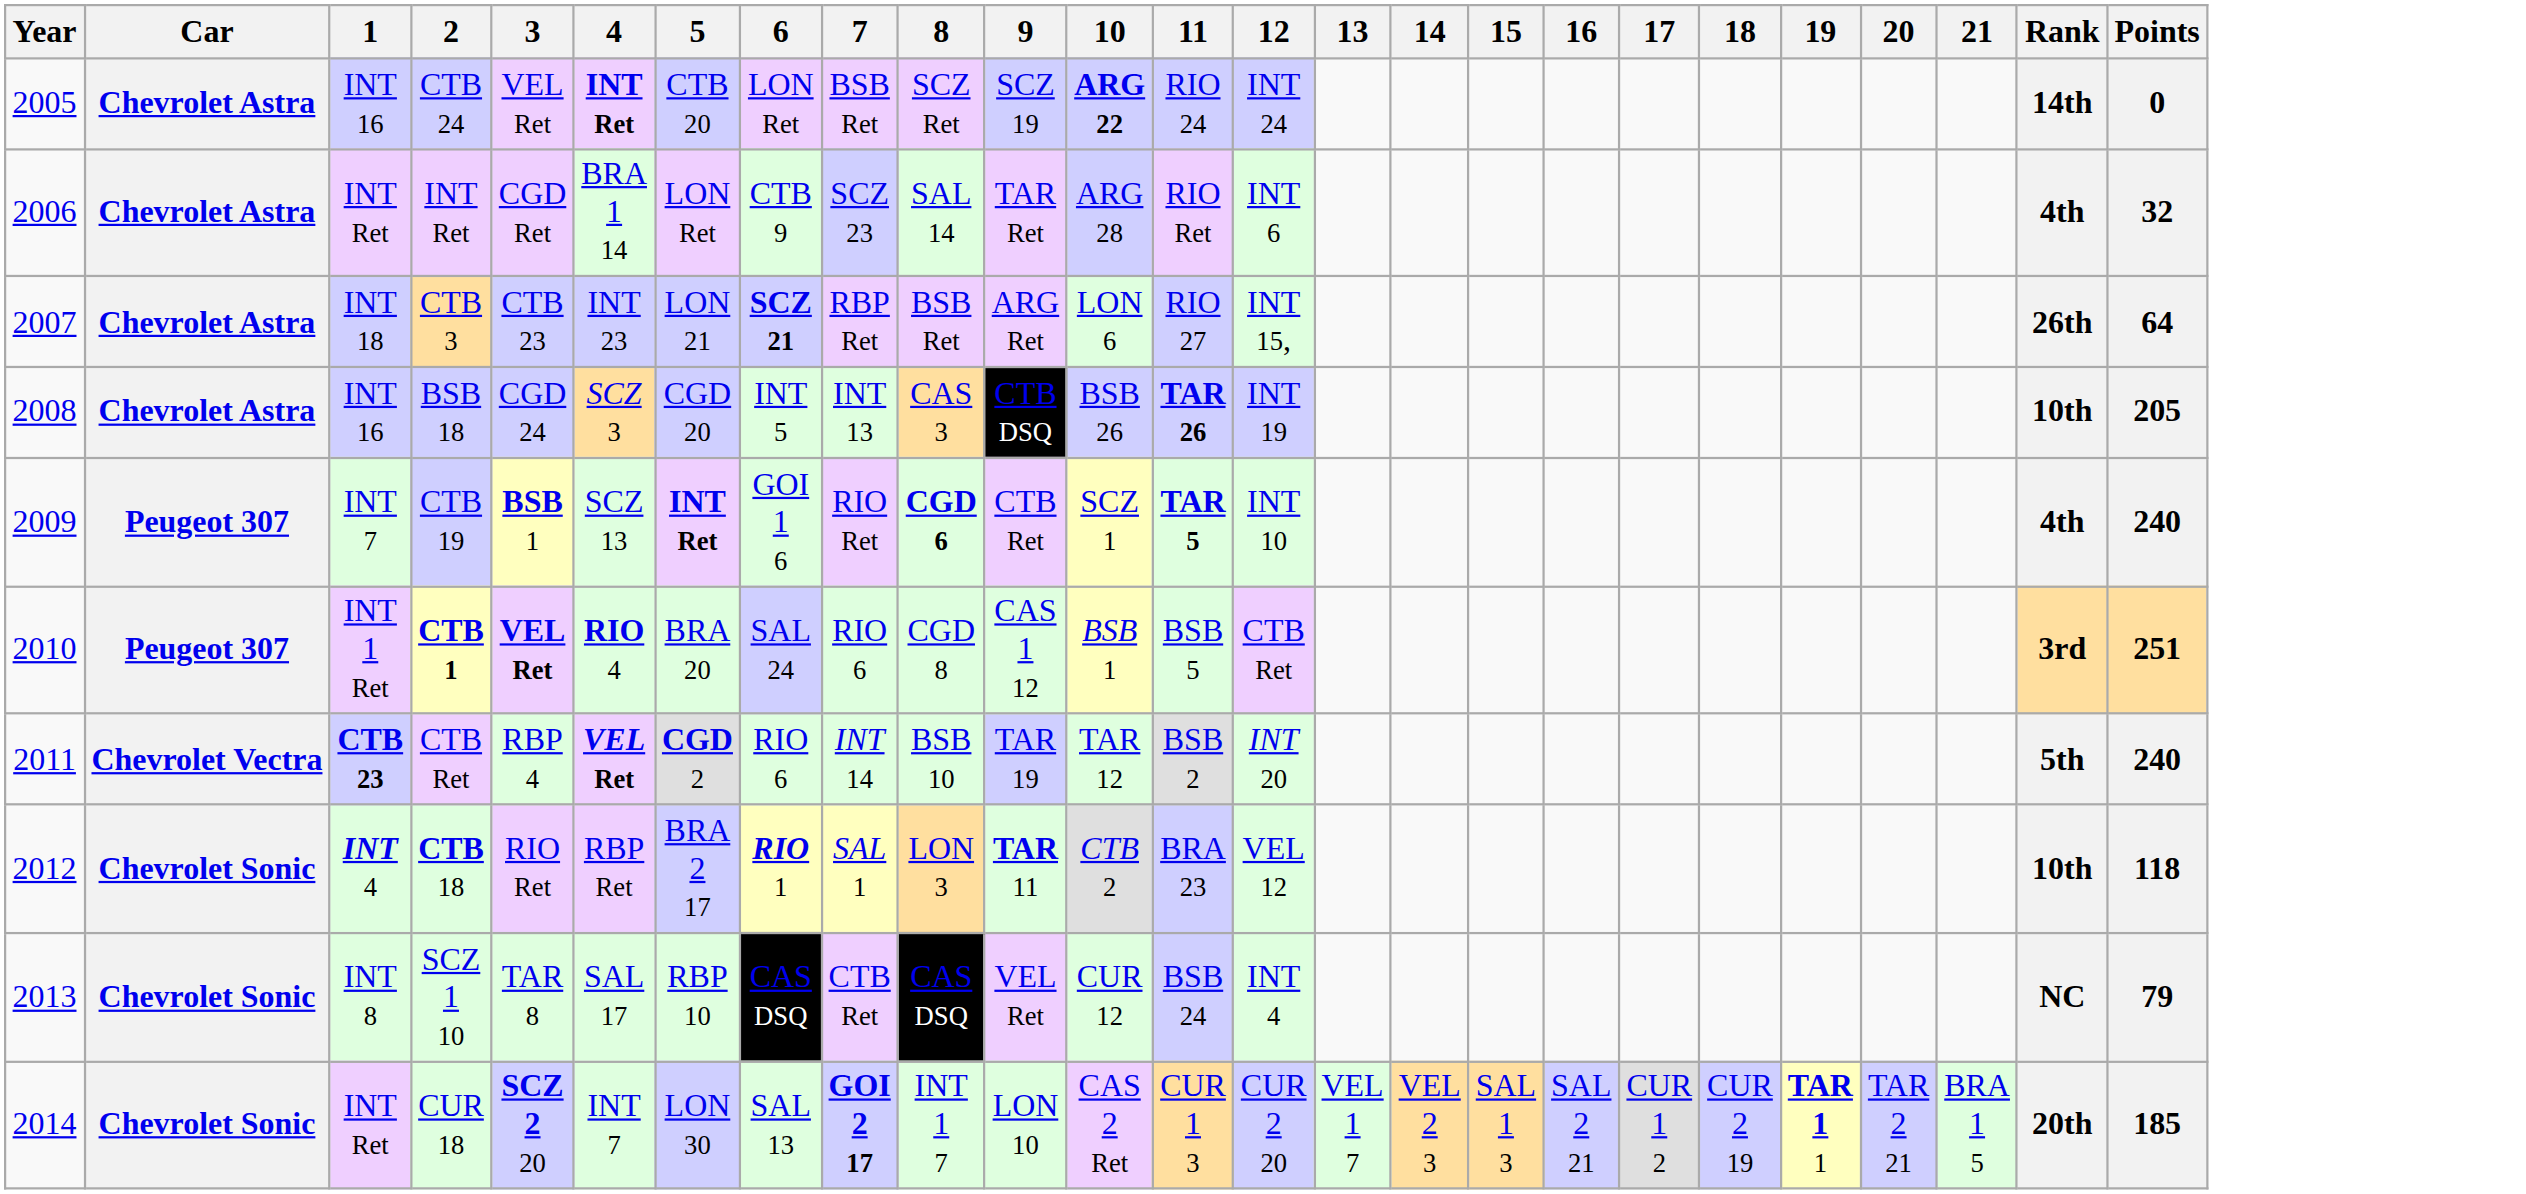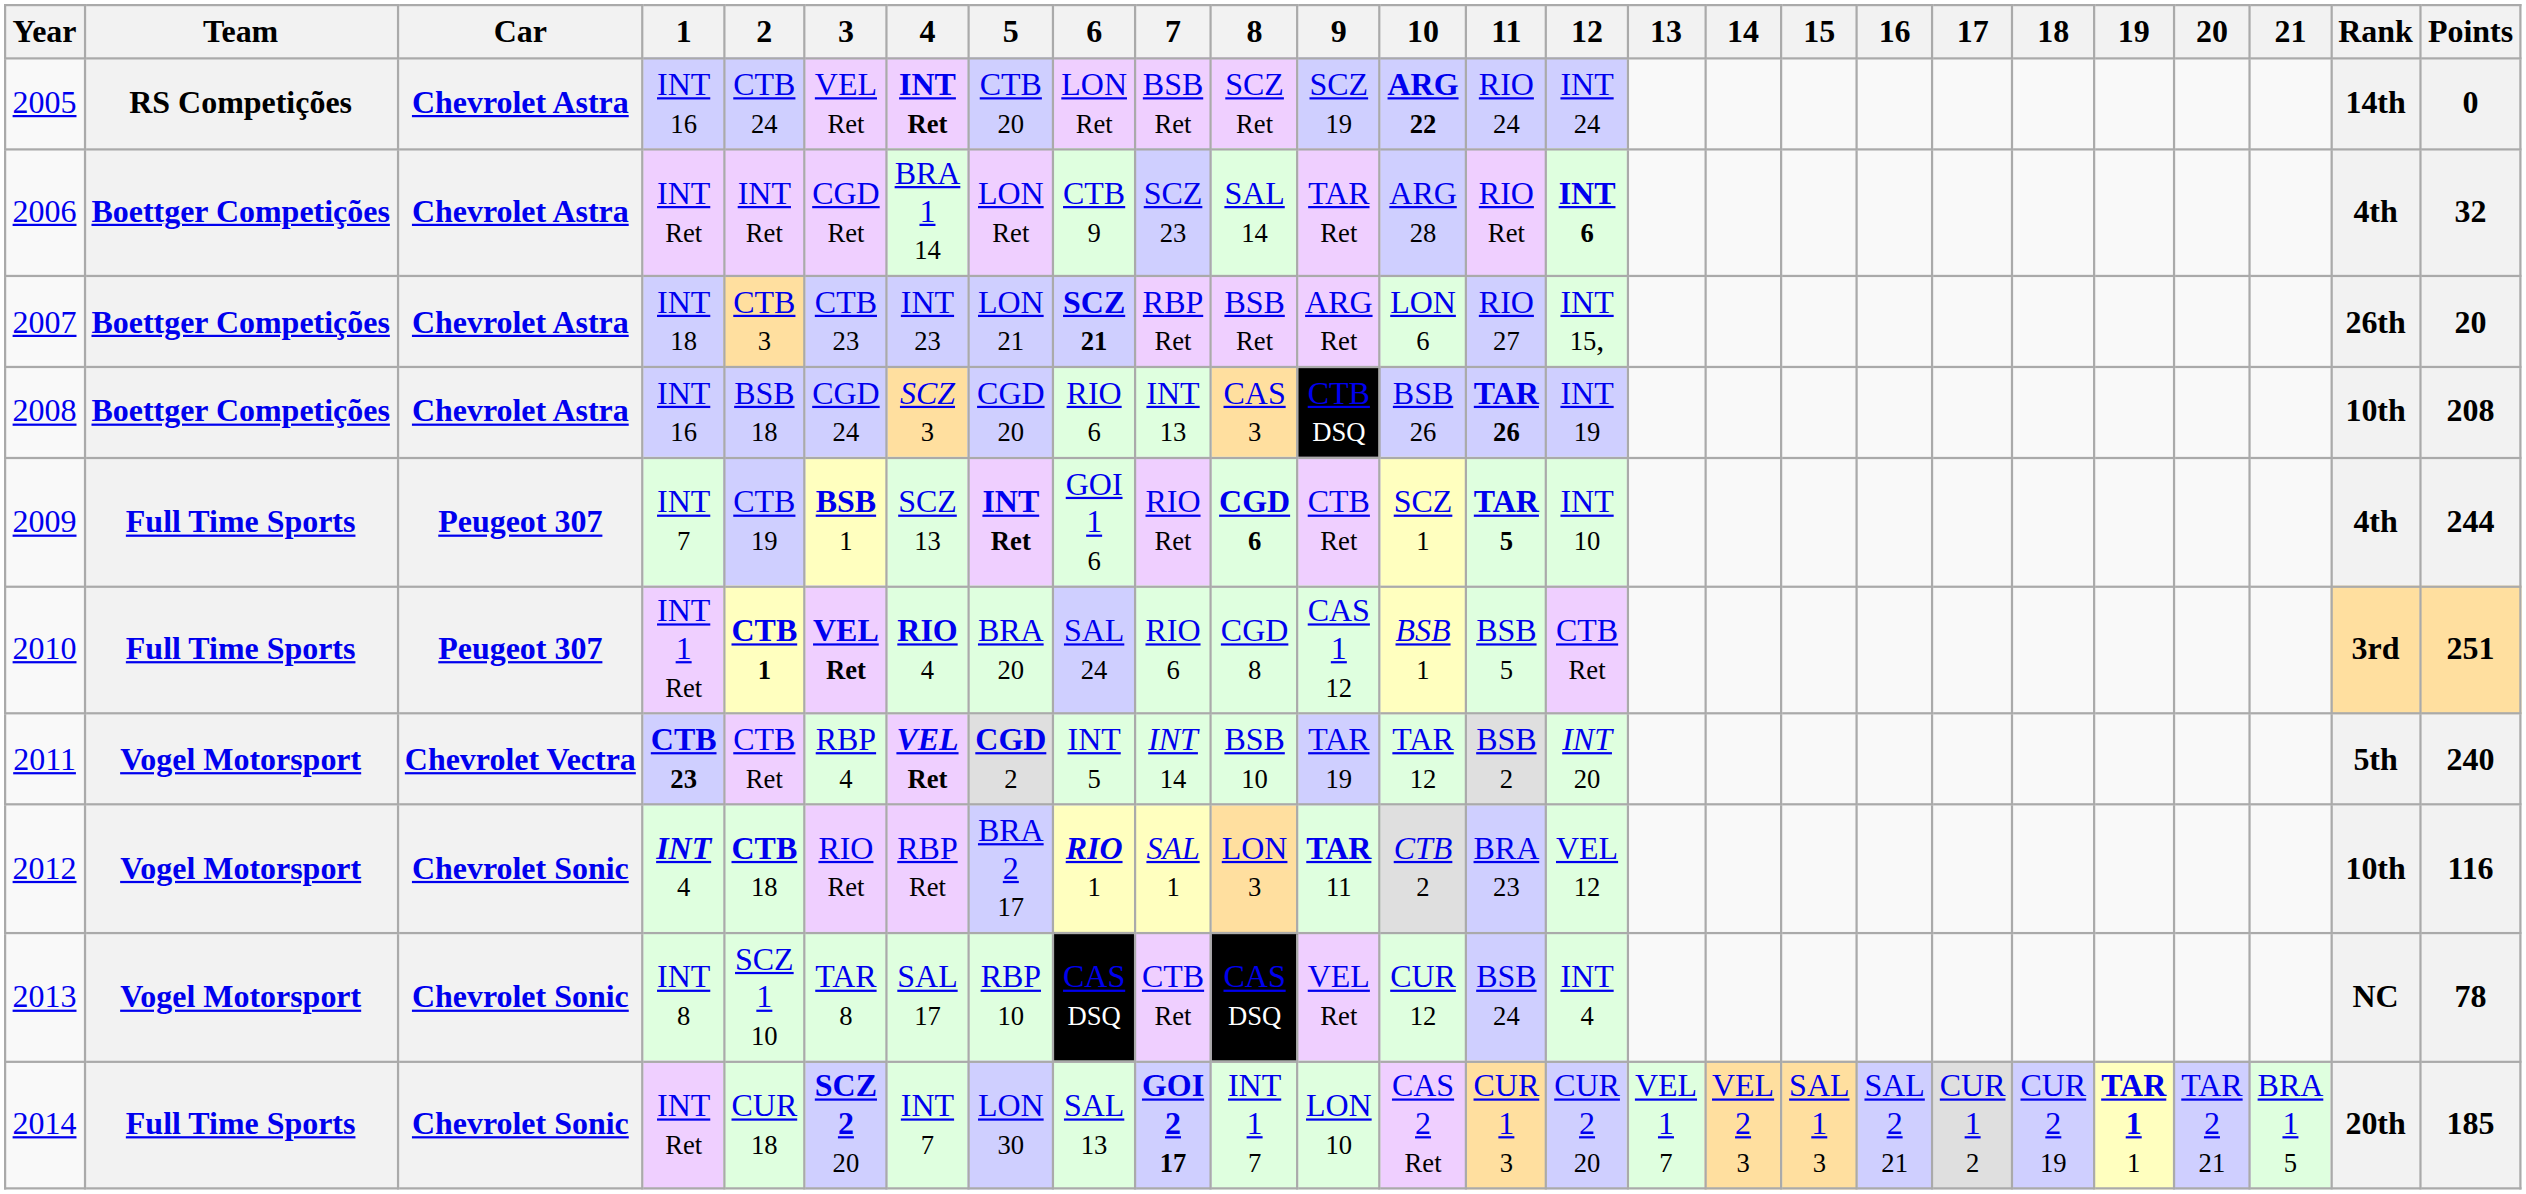 <table class="wikitable" style="text-align:center; font-size:90%">
 <tr>
 <th>Year</th>
+<th>Team</th>
 <th>Car</th>
 <th>1</th>
 <th>2</th>
 <th>3</th>
 <th>4</th>
 <th>5</th>
 <th>6</th>
 <th>7</th>
 <th>8</th>
 <th>9</th>
 <th>10</th>
 <th>11</th>
 <th>12</th>
 <th>13</th>
 <th>14</th>
 <th>15</th>
 <th>16</th>
 <th>17</th>
 <th>18</th>
 <th>19</th>
 <th>20</th>
 <th>21</th>
 <th>Rank</th>
 <th>Points</th>
 </tr>
 <tr>
 <td><a href='#'>2005</a></td>
+<th>RS Competições</th>
 <th><a href='#'>Chevrolet Astra</a></th>
 <td style="background:#cfcfff;"><a href='#'>INT</a><br><small>16</small></td>
 <td style="background:#cfcfff;"><a href='#'>CTB</a><br><small>24</small></td>
 <td style="background:#efcfff;"><a href='#'>VEL</a><br><small>Ret</small></td>
 <td style="background:#efcfff;"><strong><a href='#'>INT</a><br><small>Ret</small></strong></td>
 <td style="background:#cfcfff;"><a href='#'>CTB</a><br><small>20</small></td>
 <td style="background:#efcfff;"><a href='#'>LON</a><br><small>Ret</small></td>
 <td style="background:#efcfff;"><a href='#'>BSB</a><br><small>Ret</small></td>
 <td style="background:#efcfff;"><a href='#'>SCZ</a><br><small>Ret</small></td>
 <td style="background:#cfcfff;"><a href='#'>SCZ</a><br><small>19</small></td>
 <td style="background:#cfcfff;"><strong><a href='#'>ARG</a><br><small>22</small></strong></td>
 <td style="background:#cfcfff;"><a href='#'>RIO</a><br><small>24</small></td>
 <td style="background:#cfcfff;"><a href='#'>INT</a><br><small>24</small></td>
 <td></td>
 <td></td>
 <td></td>
 <td></td>
 <td></td>
 <td></td>
 <td></td>
 <td></td>
 <td></td>
 <th>14th</th>
 <th>0</th>
 </tr>
 <tr>
 <td><a href='#'>2006</a></td>
+<th><a href='#'>Boettger Competições</a></th>
 <th><a href='#'>Chevrolet Astra</a></th>
 <td style="background:#efcfff;"><a href='#'>INT</a><br><small>Ret</small></td>
 <td style="background:#efcfff;"><a href='#'>INT</a><br><small>Ret</small></td>
 <td style="background:#efcfff;"><a href='#'>CGD</a><br><small>Ret</small></td>
 <td style="background:#DFFFDF;"><a href='#'>BRA<br>1</a><br><small>14</small></td>
 <td style="background:#efcfff;"><a href='#'>LON</a><br><small>Ret</small></td>
 <td style="background:#dfffdf;"><a href='#'>CTB</a><br><small>9</small></td>
 <td style="background:#cfcfff;"><a href='#'>SCZ</a><br><small>23</small></td>
 <td style="background:#DFFFDF;"><a href='#'>SAL</a><br><small>14</small></td>
 <td style="background:#efcfff;"><a href='#'>TAR</a><br><small>Ret</small></td>
 <td style="background:#cfcfff;"><a href='#'>ARG</a><br><small>28</small></td>
 <td style="background:#efcfff;"><a href='#'>RIO</a><br><small>Ret</small></td>
-<td style="background:#dfffdf;"><a href='#'>INT</a><br><small>6</small></td>
+<td style="background:#dfffdf;"><strong><a href='#'>INT</a><br><small>6</small></strong></td>
 <td></td>
 <td></td>
 <td></td>
 <td></td>
 <td></td>
 <td></td>
 <td></td>
 <td></td>
 <td></td>
 <th>4th</th>
 <th>32</th>
 </tr>
 <tr>
 <td><a href='#'>2007</a></td>
+<th><a href='#'>Boettger Competições</a></th>
 <th><a href='#'>Chevrolet Astra</a></th>
 <td style="background:#cfcfff;"><a href='#'>INT</a><br><small>18</small></td>
 <td style="background:#ffdf9f;"><a href='#'>CTB</a><br><small>3</small></td>
 <td style="background:#cfcfff;"><a href='#'>CTB</a><br><small>23</small></td>
 <td style="background:#cfcfff;"><a href='#'>INT</a><br><small>23</small></td>
 <td style="background:#cfcfff;"><a href='#'>LON</a><br><small>21</small></td>
 <td style="background:#cfcfff;"><strong><a href='#'>SCZ</a><br><small>21</small></strong></td>
 <td style="background:#efcfff;"><a href='#'>RBP</a><br><small>Ret</small></td>
 <td style="background:#efcfff;"><a href='#'>BSB</a><br><small>Ret</small></td>
 <td style="background:#efcfff;"><a href='#'>ARG</a><br><small>Ret</small></td>
 <td style="background:#DFFFDF;"><a href='#'>LON</a><br><small>6</small></td>
 <td style="background:#cfcfff;"><a href='#'>RIO</a><br><small>27</small></td>
 <td style="background:#dfffdf;"><a href='#'>INT</a><br><small>15</small>,</td>
 <td></td>
 <td></td>
 <td></td>
 <td></td>
 <td></td>
 <td></td>
 <td></td>
 <td></td>
 <td></td>
 <th>26th</th>
-<th>64</th>
+<th>20</th>
 </tr>
 <tr>
 <td><a href='#'>2008</a></td>
+<th><a href='#'>Boettger Competições</a></th>
 <th><a href='#'>Chevrolet Astra</a></th>
 <td style="background:#cfcfff;"><a href='#'>INT</a><br><small>16</small></td>
 <td style="background:#cfcfff;"><a href='#'>BSB</a><br><small>18</small></td>
 <td style="background:#cfcfff;"><a href='#'>CGD</a><br><small>24</small></td>
 <td style="background:#ffdf9f;"><em><a href='#'>SCZ</a></em><br><small>3</small></td>
 <td style="background:#cfcfff;"><a href='#'>CGD</a><br><small>20</small></td>
-<td style="background:#dfffdf;"><a href='#'>INT</a><br><small>5</small></td>
+<td style="background:#DFFFDF;"><a href='#'>RIO</a><br><small>6</small></td>
 <td style="background:#dfffdf;"><a href='#'>INT</a><br><small>13</small></td>
 <td style="background:#FFDF9F;"><a href='#'>CAS</a><br><small>3</small></td>
 <td style="background:#000000; color:white"><a href='#'>CTB</a><br><small>DSQ</small></td>
 <td style="background:#cfcfff;"><a href='#'>BSB</a><br><small>26</small></td>
 <td style="background:#cfcfff;"><strong><a href='#'>TAR</a><br><small>26</small></strong></td>
 <td style="background:#cfcfff;"><a href='#'>INT</a><br><small>19</small></td>
 <td></td>
 <td></td>
 <td></td>
 <td></td>
 <td></td>
 <td></td>
 <td></td>
 <td></td>
 <td></td>
 <th>10th</th>
-<th>205</th>
+<th>208</th>
 </tr>
 <tr>
 <td><a href='#'>2009</a></td>
+<th><a href='#'>Full Time Sports</a></th>
 <th><a href='#'>Peugeot 307</a></th>
 <td style="background:#DFFFDF;"><a href='#'>INT</a><br><small>7</small></td>
 <td style="background:#cfcfff;"><a href='#'>CTB</a><br><small>19</small></td>
 <td style="background:#ffffbf;"><strong><a href='#'>BSB</a></strong><br><small>1</small></td>
 <td style="background:#dfffdf;"><a href='#'>SCZ</a><br><small>13</small></td>
 <td style="background:#efcfff;"><strong><a href='#'>INT</a><br><small>Ret</small></strong></td>
 <td style="background:#DFFFDF;"><a href='#'>GOI<br>1</a><br><small>6</small></td>
 <td style="background:#efcfff;"><a href='#'>RIO</a><br><small>Ret</small></td>
 <td style="background:#dfffdf;"><strong><a href='#'>CGD</a><br><small>6</small></strong></td>
 <td style="background:#efcfff;"><a href='#'>CTB</a><br><small>Ret</small></td>
 <td style="background:#ffffbf;"><a href='#'>SCZ</a><br><small>1</small></td>
 <td style="background:#dfffdf;"><strong><a href='#'>TAR</a><br><small>5</small></strong></td>
 <td style="background:#dfffdf;"><a href='#'>INT</a><br><small>10</small></td>
 <td></td>
 <td></td>
 <td></td>
 <td></td>
 <td></td>
 <td></td>
 <td></td>
 <td></td>
 <td></td>
 <th>4th</th>
-<th>240</th>
+<th>244</th>
 </tr>
 <tr>
 <td><a href='#'>2010</a></td>
+<th><a href='#'>Full Time Sports</a></th>
 <th><a href='#'>Peugeot 307</a></th>
 <td style="background:#efcfff;"><a href='#'>INT<br>1</a><br><small>Ret</small></td>
 <td style="background:#ffffbf;"><strong><a href='#'>CTB</a><br><small>1</small></strong></td>
 <td style="background:#efcfff;"><strong><a href='#'>VEL</a><br><small>Ret</small></strong></td>
 <td style="background:#dfffdf;"><strong><a href='#'>RIO</a></strong><br><small>4</small></td>
 <td style="background:#DFFFDF;"><a href='#'>BRA</a><br><small>20</small></td>
 <td style="background:#cfcfff;"><a href='#'>SAL</a><br><small>24</small></td>
 <td style="background:#dfffdf;"><a href='#'>RIO</a><br><small>6</small></td>
 <td style="background:#dfffdf;"><a href='#'>CGD</a><br><small>8</small></td>
 <td style="background:#DFFFDF;"><a href='#'>CAS<br>1</a><br><small>12</small></td>
 <td style="background:#ffffbf;"><em><a href='#'>BSB</a></em><br><small>1</small></td>
 <td style="background:#dfffdf;"><a href='#'>BSB</a><br><small>5</small></td>
 <td style="background:#efcfff;"><a href='#'>CTB</a><br><small>Ret</small></td>
 <td></td>
 <td></td>
 <td></td>
 <td></td>
 <td></td>
 <td></td>
 <td></td>
 <td></td>
 <td></td>
 <td style="background:#FFDF9F;"><strong>3rd</strong></td>
 <td style="background:#ffdf9f;"><strong>251</strong></td>
 </tr>
 <tr>
 <td><a href='#'>2011</a></td>
+<th><a href='#'>Vogel Motorsport</a></th>
 <th><a href='#'>Chevrolet Vectra</a></th>
 <td style="background:#cfcfff;"><strong><a href='#'>CTB</a><br><small>23</small></strong></td>
 <td style="background:#efcfff;"><a href='#'>CTB</a><br><small>Ret</small></td>
 <td style="background:#DFFFDF;"><a href='#'>RBP</a><br><small>4</small></td>
 <td style="background:#efcfff;"><strong><em><a href='#'>VEL</a></em><br><small>Ret</small></strong></td>
 <td style="background:#DFDFDF;"><strong><a href='#'>CGD</a></strong><br><small>2</small></td>
-<td style="background:#DFFFDF;"><a href='#'>RIO</a><br><small>6</small></td>
+<td style="background:#dfffdf;"><a href='#'>INT</a><br><small>5</small></td>
 <td style="background:#DFFFDF;"><em><a href='#'>INT</a></em><br><small>14</small></td>
 <td style="background:#dfffdf;"><a href='#'>BSB</a><br><small>10</small></td>
 <td style="background:#cfcfff;"><a href='#'>TAR</a><br><small>19</small></td>
 <td style="background:#dfffdf;"><a href='#'>TAR</a><br><small>12</small></td>
 <td style="background:#DFDFDF;"><a href='#'>BSB</a><br><small>2</small></td>
 <td style="background:#DFFFDF;"><em><a href='#'>INT</a></em><br><small>20</small></td>
 <td></td>
 <td></td>
 <td></td>
 <td></td>
 <td></td>
 <td></td>
 <td></td>
 <td></td>
 <td></td>
 <th>5th</th>
 <th>240</th>
 </tr>
 <tr>
 <td><a href='#'>2012</a></td>
+<th><a href='#'>Vogel Motorsport</a></th>
 <th><a href='#'>Chevrolet Sonic</a></th>
 <td style="background:#DFFFDF;"><a href='#'><strong><em>INT</em></strong></a><br><small>4</small></td>
 <td style="background:#DFFFDF;"><strong><a href='#'>CTB</a></strong><br><small>18</small></td>
 <td style="background:#efcfff;"><a href='#'>RIO</a><br><small>Ret</small></td>
 <td style="background:#efcfff;"><a href='#'>RBP</a><br><small>Ret</small></td>
 <td style="background:#cfcfff;"><a href='#'>BRA<br>2</a><br><small>17</small></td>
 <td style="background:#FFFFBF;"><a href='#'><strong><em>RIO</em></strong></a><br><small>1</small></td>
 <td style="background:#FFFFBF;"><em><a href='#'>SAL</a></em><br><small>1</small></td>
 <td style="background:#ffdf9f;"><a href='#'>LON</a><br><small>3</small></td>
 <td style="background:#DFFFDF;"><strong><a href='#'>TAR</a></strong><br><small>11</small></td>
 <td style="background:#DFDFDF;"><em><a href='#'>CTB</a></em><br><small>2</small></td>
 <td style="background:#cfcfff;"><a href='#'>BRA</a><br><small>23</small></td>
 <td style="background:#DFFFDF;"><a href='#'>VEL</a><br><small>12</small></td>
 <td></td>
 <td></td>
 <td></td>
 <td></td>
 <td></td>
 <td></td>
 <td></td>
 <td></td>
 <td></td>
 <th>10th</th>
-<th>118</th>
+<th>116</th>
 </tr>
 <tr>
 <td><a href='#'>2013</a></td>
+<th><a href='#'>Vogel Motorsport</a></th>
 <th><a href='#'>Chevrolet Sonic</a></th>
 <td style="background:#dfffdf;"><a href='#'>INT</a><br><small>8</small></td>
 <td style="background:#DFFFDF;"><a href='#'>SCZ<br>1</a><br><small>10</small></td>
 <td style="background:#DFFFDF;"><a href='#'>TAR</a><br><small>8</small></td>
 <td style="background:#DFFFDF;"><a href='#'>SAL</a><br><small>17</small></td>
 <td style="background:#dfffdf;"><a href='#'>RBP</a><br><small>10</small></td>
 <td style="background:black; color:white;"><a href='#'>CAS</a><br><small>DSQ</small></td>
 <td style="background:#efcfff;"><a href='#'>CTB</a><br><small>Ret</small></td>
 <td style="background:black; color:white;"><a href='#'>CAS</a><br> <small>DSQ</small></td>
 <td style="background:#efcfff;"><a href='#'>VEL</a><br><small>Ret</small></td>
 <td style="background:#DFFFDF;"><a href='#'>CUR</a><br><small>12</small></td>
 <td style="background:#cfcfff;"><a href='#'>BSB</a><br><small>24</small></td>
 <td style="background:#DFFFDF;"><a href='#'>INT</a><br><small>4</small></td>
 <td></td>
 <td></td>
 <td></td>
 <td></td>
 <td></td>
 <td></td>
 <td></td>
 <td></td>
 <td></td>
 <th>NC</th>
-<th>79</th>
+<th>78</th>
 </tr>
 <tr>
 <td><a href='#'>2014</a></td>
+<th><a href='#'>Full Time Sports</a></th>
 <th><a href='#'>Chevrolet Sonic</a></th>
 <td style="background:#efcfff;"><a href='#'>INT</a><br><small>Ret</small></td>
 <td style="background:#DFFFDF;"><a href='#'>CUR</a><br><small>18</small></td>
 <td style="background:#cfcfff;"><strong><a href='#'>SCZ<br>2</a></strong><br><small>20</small></td>
 <td style="background:#dfffdf;"><a href='#'>INT</a><br><small>7</small></td>
 <td style="background:#cfcfff;"><a href='#'>LON</a><br><small>30</small></td>
 <td style="background:#dfffdf;"><a href='#'>SAL</a><br><small>13</small></td>
 <td style="background:#cfcfff;"><strong><a href='#'>GOI<br>2</a><br><small>17</small></strong></td>
 <td style="background:#DFFFDF;"><a href='#'>INT<br>1</a><br><small>7</small></td>
 <td style="background:#dfffdf;"><a href='#'>LON</a><br><small>10</small></td>
 <td style="background:#efcfff;"><a href='#'>CAS<br>2</a><br><small>Ret</small></td>
 <td style="background:#FFDF9F;"><a href='#'>CUR<br>1</a><br><small>3</small></td>
 <td style="background:#cfcfff;"><a href='#'>CUR<br>2</a><br><small>20</small></td>
 <td style="background:#DFFFDF;"><a href='#'>VEL<br>1</a><br><small>7</small></td>
 <td style="background:#FFDF9F;"><a href='#'>VEL<br>2</a><br><small>3</small></td>
 <td style="background:#FFDF9F;"><a href='#'>SAL<br>1</a><br><small>3</small></td>
 <td style="background:#cfcfff;"><a href='#'>SAL<br>2</a><br><small>21</small></td>
 <td style="background:#DFDFDF;"><a href='#'>CUR<br>1</a><br><small>2</small></td>
 <td style="background:#cfcfff;"><a href='#'>CUR<br>2</a><br><small>19</small></td>
 <td style="background:#FFFFBF;"><strong> <a href='#'>TAR<br>1</a></strong><br><small>1</small></td>
 <td style="background:#cfcfff;"><a href='#'>TAR<br>2</a><br><small>21</small></td>
 <td style="background:#DFFFDF;"><a href='#'>BRA<br>1</a><br><small>5</small></td>
 <th>20th</th>
 <th>185</th>
 </tr>
 </table>
